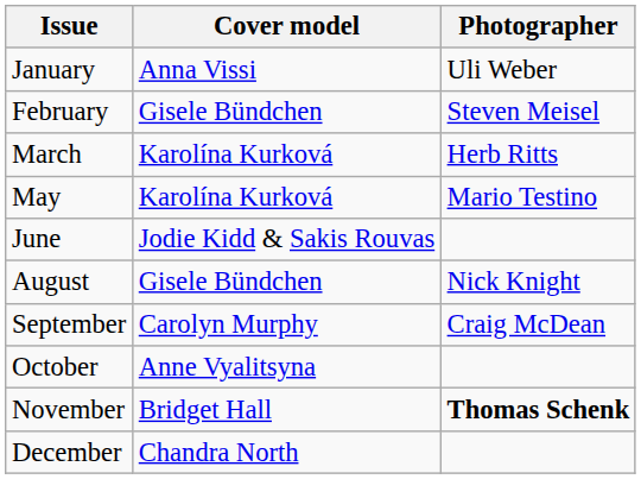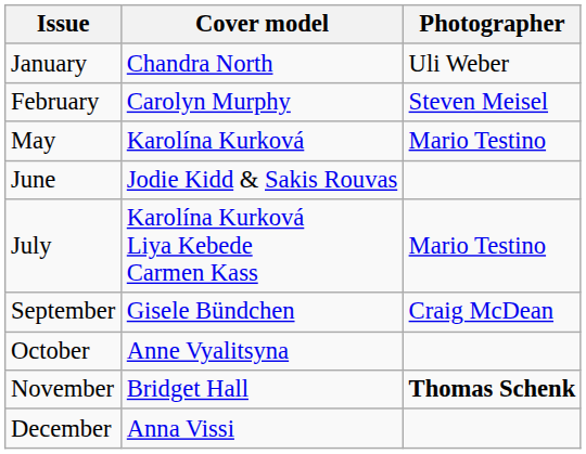 <table class="sortable wikitable">
 <tr>
 <th>Issue</th>
 <th>Cover model</th>
 <th>Photographer</th>
 </tr>
 <tr>
 <td>January</td>
-<td><a href='#'>Anna Vissi</a></td>
+<td><a href='#'>Chandra North</a></td>
 <td>Uli Weber</td>
 </tr>
 <tr>
 <td>February</td>
-<td><a href='#'>Gisele Bündchen</a></td>
+<td><a href='#'>Carolyn Murphy</a></td>
 <td><a href='#'>Steven Meisel</a></td>
-</tr>
-<tr>
-<td>March</td>
-<td><a href='#'>Karolína Kurková</a></td>
-<td><a href='#'>Herb Ritts</a></td>
 </tr>
 <tr>
 <td>May</td>
 <td><a href='#'>Karolína Kurková</a></td>
 <td><a href='#'>Mario Testino</a></td>
 </tr>
 <tr>
 <td>June</td>
 <td><a href='#'>Jodie Kidd</a> & <a href='#'>Sakis Rouvas</a></td>
 <td></td>
 </tr>
 <tr>
-<td>August</td>
-<td><a href='#'>Gisele Bündchen</a></td>
-<td><a href='#'>Nick Knight</a></td>
+<td>July</td>
+<td><a href='#'>Karolína Kurková</a><br><a href='#'>Liya Kebede</a><br><a href='#'>Carmen Kass</a></td>
+<td><a href='#'>Mario Testino</a></td>
 </tr>
 <tr>
 <td>September</td>
-<td><a href='#'>Carolyn Murphy</a></td>
+<td><a href='#'>Gisele Bündchen</a></td>
 <td><a href='#'>Craig McDean</a></td>
 </tr>
 <tr>
 <td>October</td>
 <td><a href='#'>Anne Vyalitsyna</a></td>
 <td></td>
 </tr>
 <tr>
 <td>November</td>
 <td><a href='#'>Bridget Hall</a></td>
 <td><strong>Thomas Schenk</strong></td>
 </tr>
 <tr>
 <td>December</td>
-<td><a href='#'>Chandra North</a></td>
+<td><a href='#'>Anna Vissi</a></td>
 <td></td>
 </tr>
 </table>
